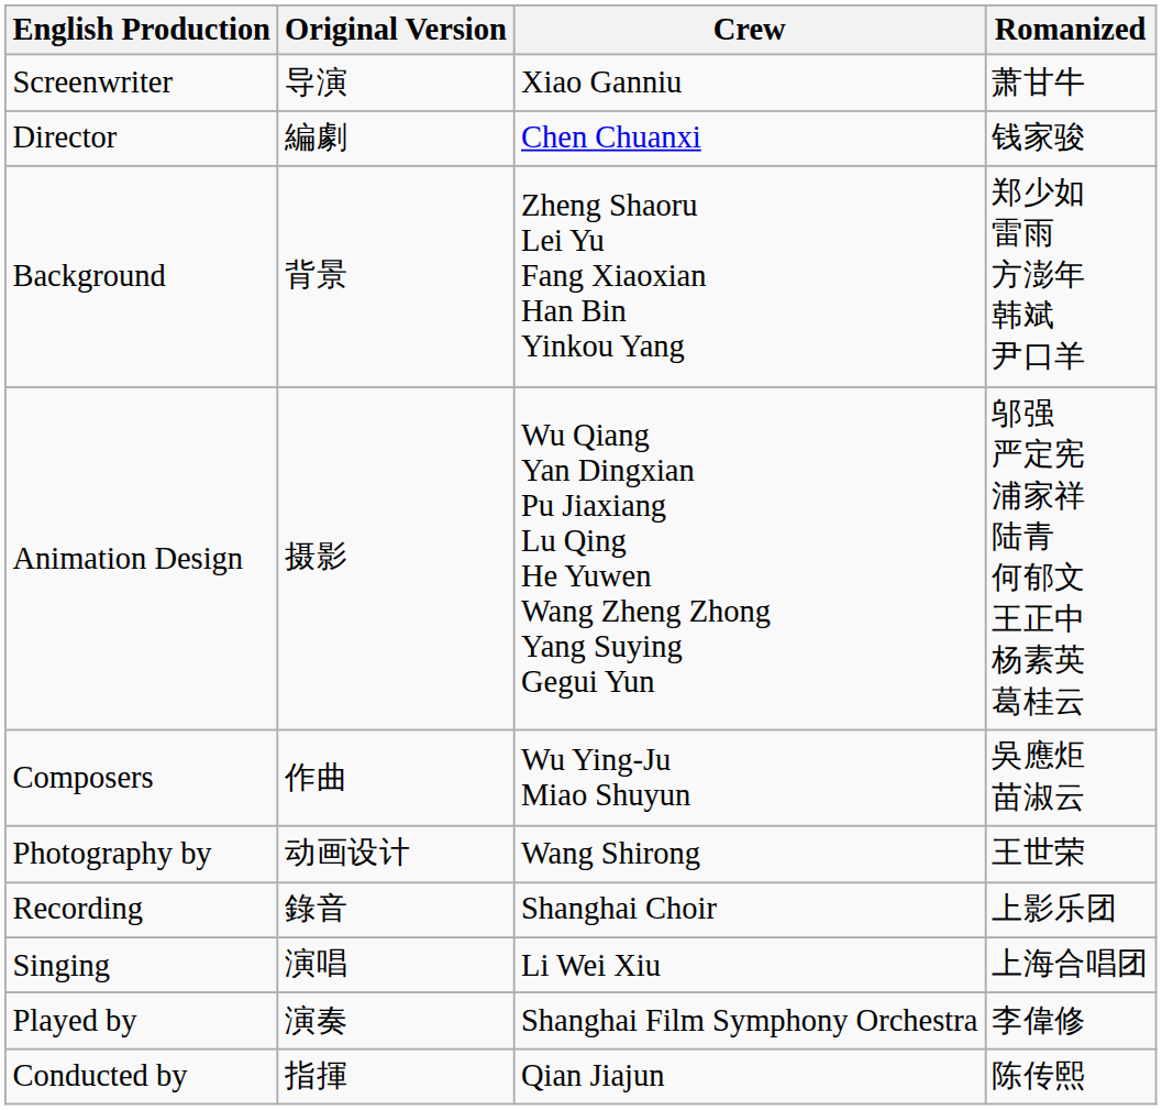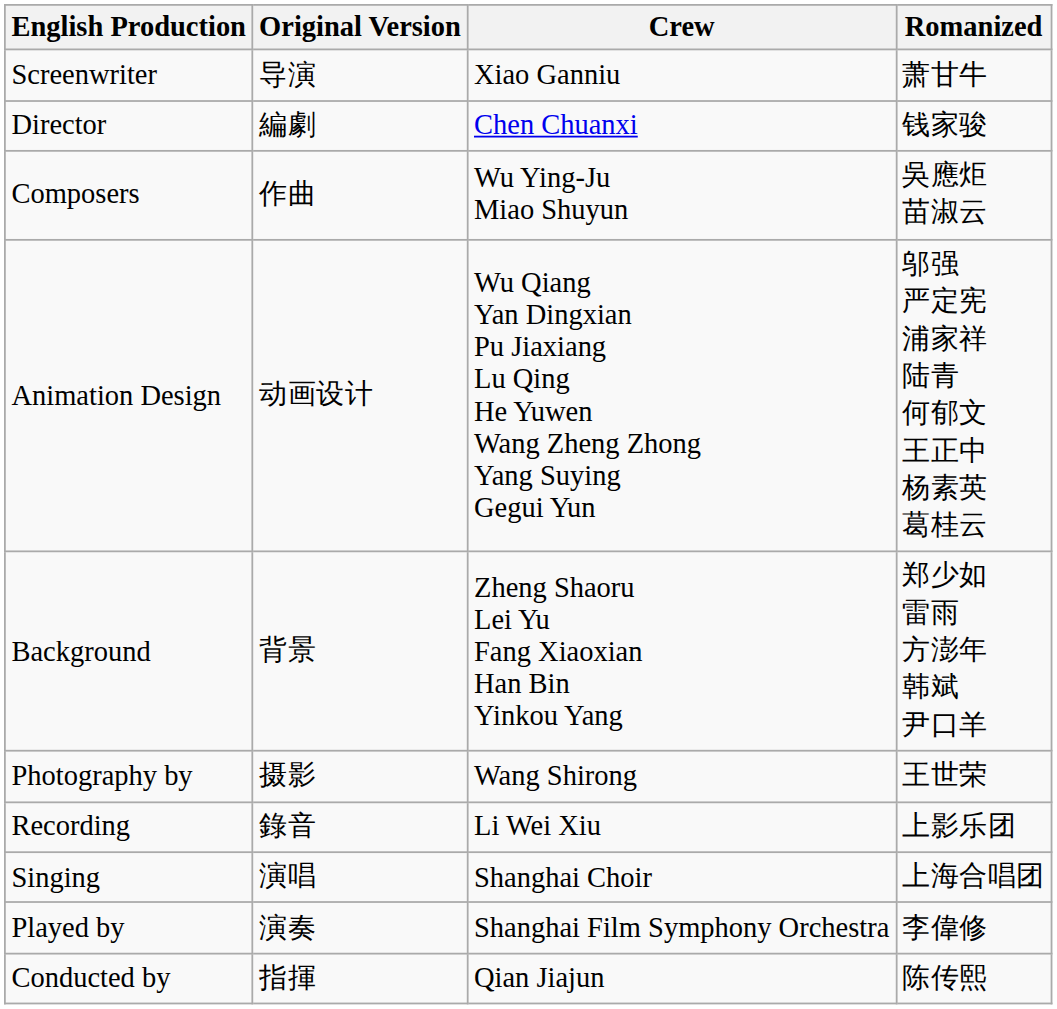 <table class="wikitable">
 <tr>
 <th>English Production</th>
 <th>Original Version</th>
 <th>Crew</th>
 <th>Romanized</th>
 </tr>
 <tr>
 <td>Screenwriter</td>
 <td>导演</td>
 <td>Xiao Ganniu</td>
 <td>萧甘牛</td>
 </tr>
 <tr>
 <td>Director</td>
 <td>編劇</td>
 <td><a href='#'>Chen Chuanxi</a></td>
 <td>钱家骏</td>
 </tr>
 <tr>
+<td>Composers</td>
+<td>作曲</td>
+<td>Wu Ying-Ju<br>Miao Shuyun</td>
+<td>吳應炬<br>苗淑云</td>
+</tr>
+<tr>
+<td>Animation Design</td>
+<td>动画设计</td>
+<td>Wu Qiang<br>Yan Dingxian<br>Pu Jiaxiang<br>Lu Qing<br>He Yuwen<br>Wang Zheng Zhong<br>Yang Suying<br>Gegui Yun</td>
+<td>邬强<br>严定宪<br>浦家祥<br>陆青<br>何郁文<br>王正中<br>杨素英<br>葛桂云</td>
+</tr>
+<tr>
 <td>Background</td>
 <td>背景</td>
 <td>Zheng Shaoru<br>Lei Yu<br>Fang Xiaoxian<br>Han Bin<br>Yinkou Yang</td>
 <td>郑少如<br>雷雨<br>方澎年<br>韩斌<br>尹口羊</td>
 </tr>
 <tr>
-<td>Animation Design</td>
+<td>Photography by</td>
 <td>摄影</td>
-<td>Wu Qiang<br>Yan Dingxian<br>Pu Jiaxiang<br>Lu Qing<br>He Yuwen<br>Wang Zheng Zhong<br>Yang Suying<br>Gegui Yun</td>
-<td>邬强<br>严定宪<br>浦家祥<br>陆青<br>何郁文<br>王正中<br>杨素英<br>葛桂云</td>
-</tr>
-<tr>
-<td>Composers</td>
-<td>作曲</td>
-<td>Wu Ying-Ju<br>Miao Shuyun</td>
-<td>吳應炬<br>苗淑云</td>
-</tr>
-<tr>
-<td>Photography by</td>
-<td>动画设计</td>
 <td>Wang Shirong</td>
 <td>王世荣</td>
 </tr>
 <tr>
 <td>Recording</td>
 <td>錄音</td>
-<td>Shanghai Choir</td>
+<td>Li Wei Xiu</td>
 <td>上影乐团</td>
 </tr>
 <tr>
 <td>Singing</td>
 <td>演唱</td>
-<td>Li Wei Xiu</td>
+<td>Shanghai Choir</td>
 <td>上海合唱团</td>
 </tr>
 <tr>
 <td>Played by</td>
 <td>演奏</td>
 <td>Shanghai Film Symphony Orchestra</td>
 <td>李偉修</td>
 </tr>
 <tr>
 <td>Conducted by</td>
 <td>指揮</td>
 <td>Qian Jiajun</td>
 <td>陈传熙</td>
 </tr>
 </table>
